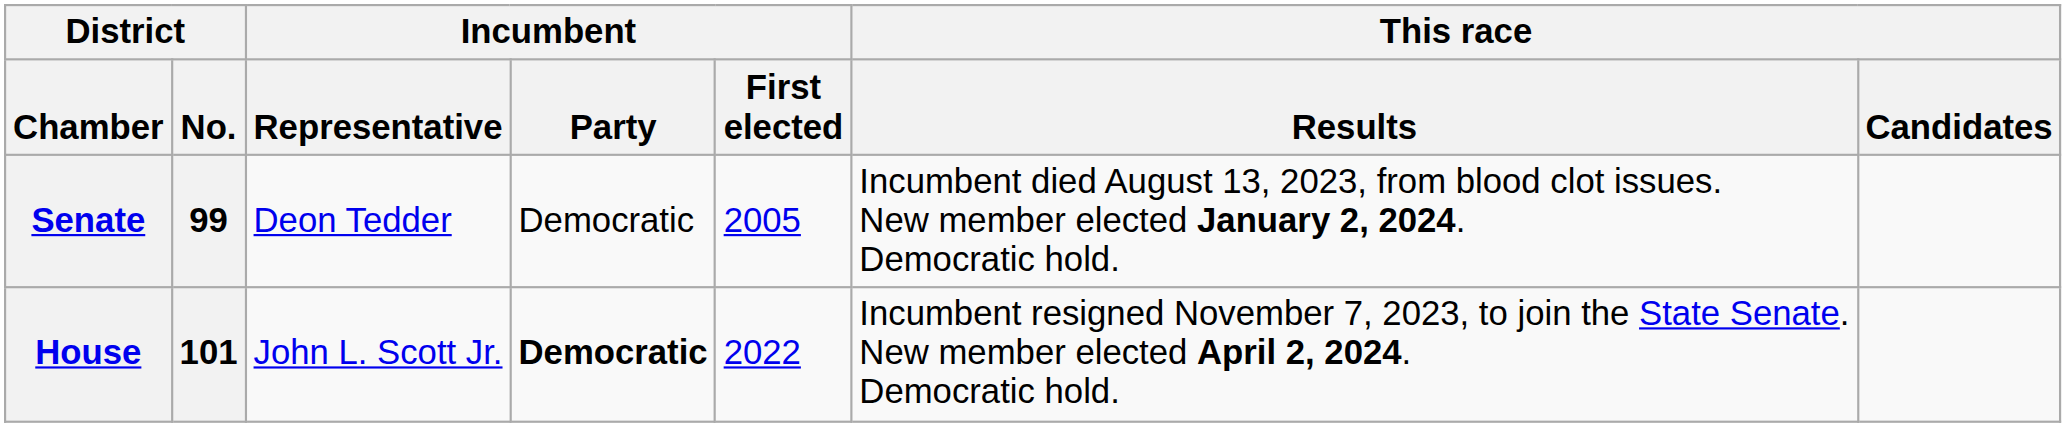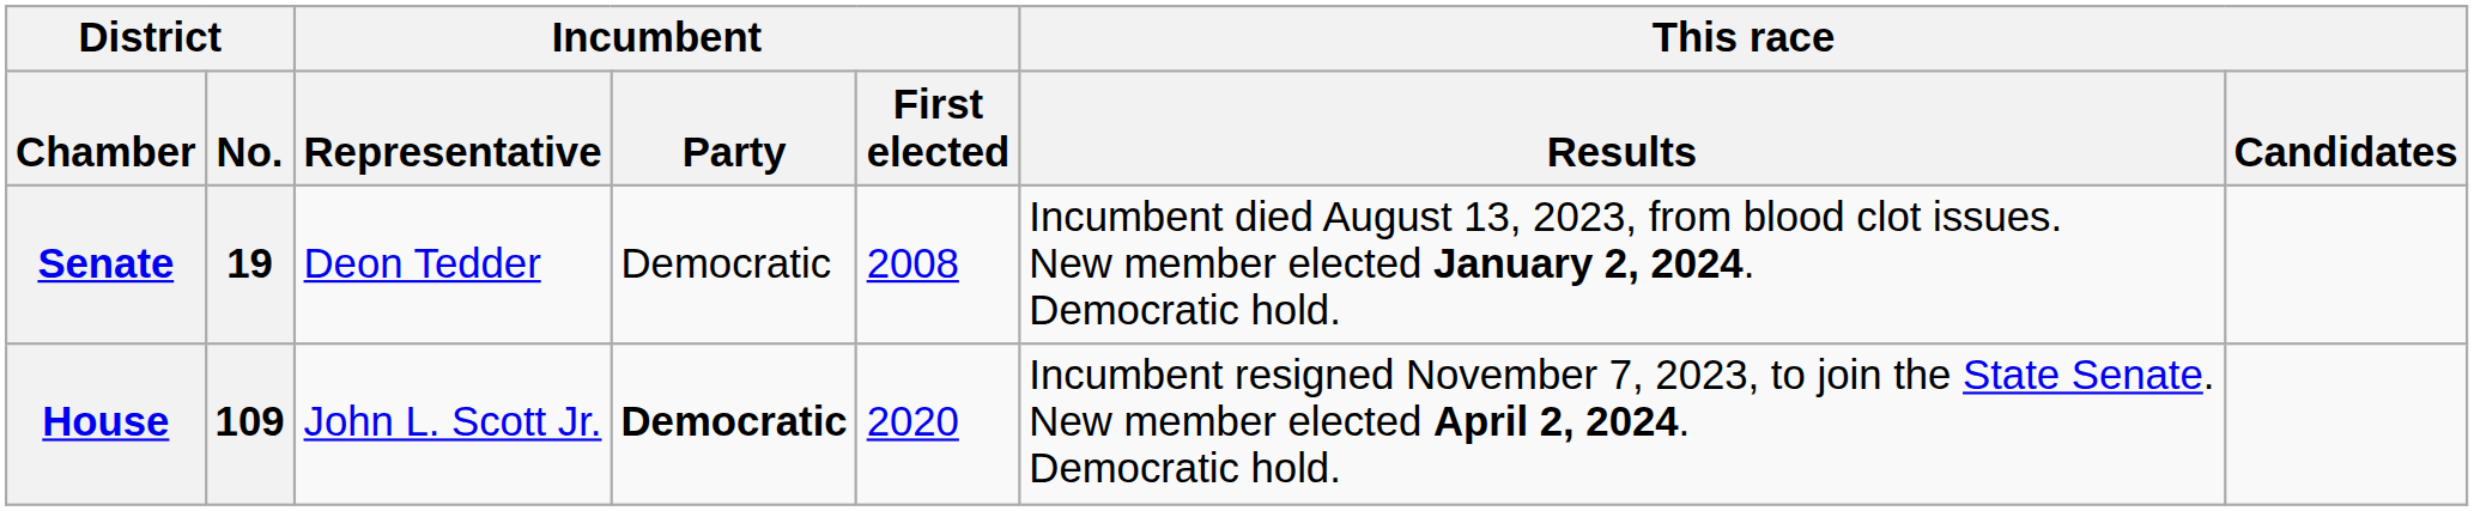 <table class="wikitable sortable">
 <tr valign=bottom>
 <th colspan="2">District</th>
 <th colspan="3">Incumbent</th>
 <th colspan="2">This race</th>
 </tr>
 <tr valign=bottom>
 <th>Chamber</th>
 <th>No.</th>
 <th>Representative</th>
 <th>Party</th>
 <th>First<br>elected</th>
 <th>Results</th>
 <th>Candidates</th>
 </tr>
 <tr>
 <th><a href='#'>Senate</a></th>
-<th>99</th>
+<th>19</th>
 <td><a href='#'>Deon Tedder</a></td>
 <td>Democratic</td>
-<td><a href='#'>2005</a></td>
+<td><a href='#'>2008</a></td>
 <td>Incumbent died August 13, 2023, from blood clot issues.<br>New member elected <strong>January 2, 2024</strong>.<br>Democratic hold.</td>
 <td nowrap></td>
 </tr>
 <tr>
 <th><a href='#'>House</a></th>
-<th>101</th>
+<th>109</th>
 <td><a href='#'>John L. Scott Jr.</a></td>
 <td><strong>Democratic</strong></td>
-<td><a href='#'>2022</a></td>
+<td><a href='#'>2020</a></td>
 <td>Incumbent resigned November 7, 2023, to join the <a href='#'>State Senate</a>.<br>New member elected <strong>April 2, 2024</strong>.<br>Democratic hold.</td>
 <td nowrap></td>
 </tr>
 </table>
